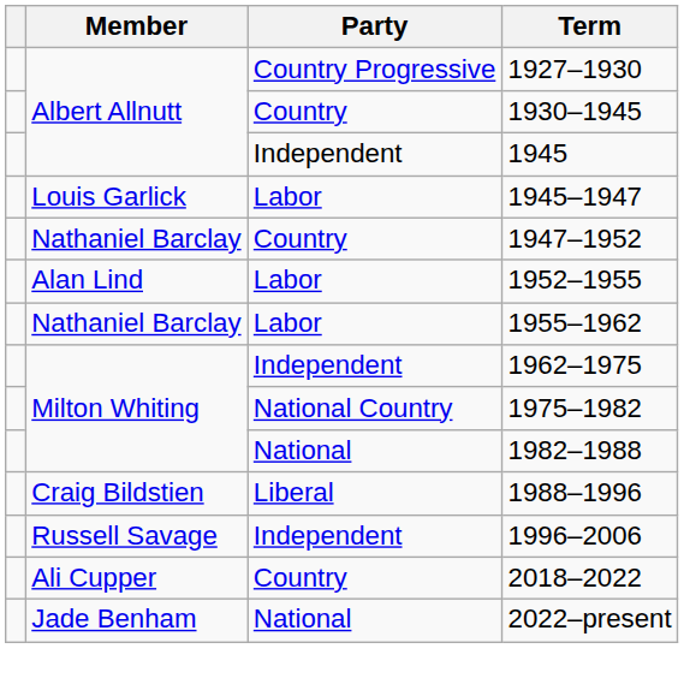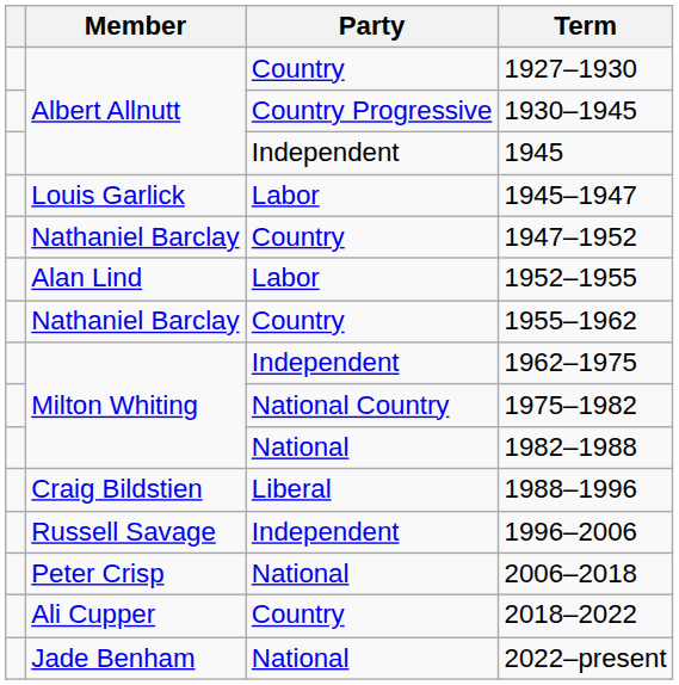 <table class="wikitable">
 <tr>
 <th></th>
 <th>Member</th>
 <th>Party</th>
 <th>Term</th>
 </tr>
 <tr>
 <td> </td>
 <td rowspan=3><a href='#'>Albert Allnutt</a></td>
-<td><a href='#'>Country Progressive</a></td>
+<td><a href='#'>Country</a></td>
 <td>1927–1930</td>
 </tr>
 <tr>
 <td> </td>
-<td><a href='#'>Country</a></td>
+<td><a href='#'>Country Progressive</a></td>
 <td>1930–1945</td>
 </tr>
 <tr>
 <td> </td>
 <td>Independent</td>
 <td>1945</td>
 </tr>
 <tr>
 <td> </td>
 <td><a href='#'>Louis Garlick</a></td>
 <td><a href='#'>Labor</a></td>
 <td>1945–1947</td>
 </tr>
 <tr>
 <td> </td>
 <td><a href='#'>Nathaniel Barclay</a></td>
 <td><a href='#'>Country</a></td>
 <td>1947–1952</td>
 </tr>
 <tr>
 <td> </td>
 <td><a href='#'>Alan Lind</a></td>
 <td><a href='#'>Labor</a></td>
 <td>1952–1955</td>
 </tr>
 <tr>
 <td> </td>
 <td><a href='#'>Nathaniel Barclay</a></td>
-<td><a href='#'>Labor</a></td>
+<td><a href='#'>Country</a></td>
 <td>1955–1962</td>
 </tr>
 <tr>
 <td> </td>
 <td rowspan="3"><a href='#'>Milton Whiting</a></td>
 <td><a href='#'>Independent</a></td>
 <td>1962–1975</td>
 </tr>
 <tr>
 <td> </td>
 <td><a href='#'>National Country</a></td>
 <td>1975–1982</td>
 </tr>
 <tr>
 <td> </td>
 <td><a href='#'>National</a></td>
 <td>1982–1988</td>
 </tr>
 <tr>
 <td> </td>
 <td><a href='#'>Craig Bildstien</a></td>
 <td><a href='#'>Liberal</a></td>
 <td>1988–1996</td>
 </tr>
 <tr>
 <td> </td>
 <td><a href='#'>Russell Savage</a></td>
 <td><a href='#'>Independent</a></td>
 <td>1996–2006</td>
 </tr>
 <tr>
 <td> </td>
+<td><a href='#'>Peter Crisp</a></td>
+<td><a href='#'>National</a></td>
+<td>2006–2018</td>
+</tr>
+<tr>
+<td> </td>
 <td><a href='#'>Ali Cupper</a></td>
 <td><a href='#'>Country</a></td>
 <td>2018–2022</td>
 </tr>
 <tr>
 <td> </td>
 <td><a href='#'>Jade Benham</a></td>
 <td><a href='#'>National</a></td>
 <td>2022–present</td>
 </tr>
 </table>
